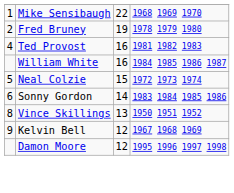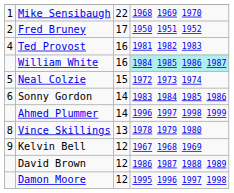 <table class="wikitable">
 <tr>
 </tr>
 <tr>
 <td>1</td>
 <td><a href='#'>Mike Sensibaugh</a></td>
 <td>22</td>
 <td style="font-size:80%;"><a href='#'>1968</a> <a href='#'>1969</a> <a href='#'>1970</a></td>
 </tr>
 <tr>
 <td>2</td>
 <td><a href='#'>Fred Bruney</a></td>
-<td>19</td>
-<td style="font-size:80%;"><a href='#'>1978</a> <a href='#'>1979</a> <a href='#'>1980</a></td>
+<td>17</td>
+<td style="font-size:80%;"><a href='#'>1950</a> <a href='#'>1951</a> <a href='#'>1952</a></td>
 </tr>
 <tr>
 <td>4</td>
 <td><a href='#'>Ted Provost</a></td>
 <td>16</td>
 <td style="font-size:80%;"><a href='#'>1981</a> <a href='#'>1982</a> <a href='#'>1983</a></td>
 </tr>
 <tr>
 <td></td>
 <td><a href='#'>William White</a></td>
 <td>16</td>
-<td style="font-size:80%;"><a href='#'>1984</a> <a href='#'>1985</a> <a href='#'>1986</a> <a href='#'>1987</a></td>
+<td style="background: paleturquoise; font-size:80%;"><a href='#'>1984</a> <a href='#'>1985</a> <a href='#'>1986</a> <a href='#'>1987</a></td>
 </tr>
 <tr>
 <td>5</td>
 <td><a href='#'>Neal Colzie</a></td>
 <td>15</td>
 <td style="font-size:80%;"><a href='#'>1972</a> <a href='#'>1973</a> <a href='#'>1974</a></td>
 </tr>
 <tr>
 <td>6</td>
 <td>Sonny Gordon</td>
 <td>14</td>
 <td style="font-size:80%;"><a href='#'>1983</a> <a href='#'>1984</a> <a href='#'>1985</a> <a href='#'>1986</a></td>
 </tr>
 <tr>
+<td></td>
+<td><a href='#'>Ahmed Plummer</a></td>
+<td>14</td>
+<td style="font-size:80%;"><a href='#'>1996</a> <a href='#'>1997</a> <a href='#'>1998</a> <a href='#'>1999</a></td>
+</tr>
+<tr>
 <td>8</td>
 <td><a href='#'>Vince Skillings</a></td>
 <td>13</td>
-<td style="font-size:80%;"><a href='#'>1950</a> <a href='#'>1951</a> <a href='#'>1952</a></td>
+<td style="font-size:80%;"><a href='#'>1978</a> <a href='#'>1979</a> <a href='#'>1980</a></td>
 </tr>
 <tr>
 <td>9</td>
 <td>Kelvin Bell</td>
 <td>12</td>
 <td style="font-size:80%;"><a href='#'>1967</a> <a href='#'>1968</a> <a href='#'>1969</a></td>
 </tr>
 <tr>
 <td></td>
+<td>David Brown</td>
+<td>12</td>
+<td style="font-size:80%;"><a href='#'>1986</a> <a href='#'>1987</a> <a href='#'>1988</a> <a href='#'>1989</a></td>
+</tr>
+<tr>
+<td></td>
 <td><a href='#'>Damon Moore</a></td>
 <td>12</td>
 <td style="font-size:80%;"><a href='#'>1995</a> <a href='#'>1996</a> <a href='#'>1997</a> <a href='#'>1998</a></td>
 </tr>
 </table>
